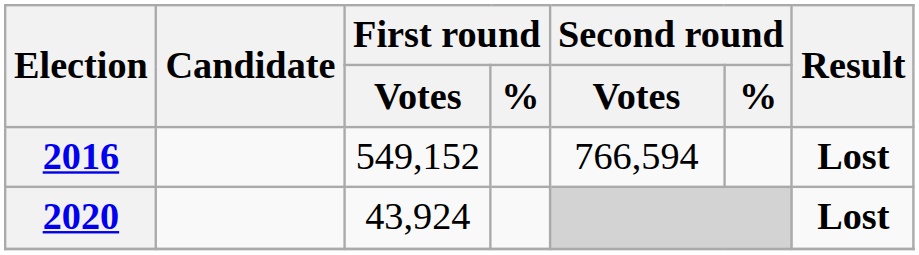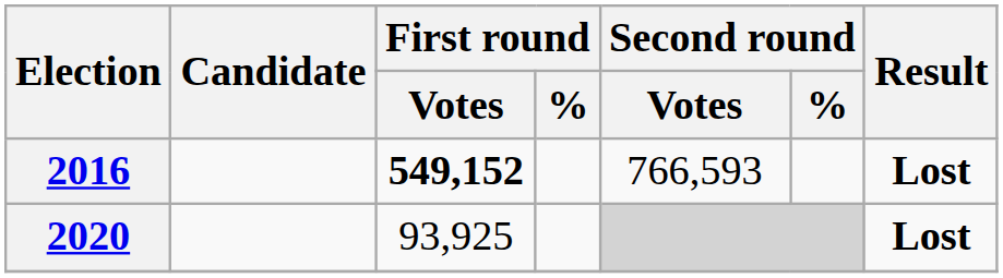 <table class=wikitable style=text-align:center>
 <tr>
 <th rowspan="2"><strong>Election</strong></th>
 <th rowspan="2">Candidate</th>
 <th colspan="2" scope="col">First round</th>
 <th colspan="2">Second round</th>
 <th rowspan="2">Result</th>
 </tr>
 <tr>
 <th><strong>Votes</strong></th>
 <th><strong>%</strong></th>
 <th><strong>Votes</strong></th>
 <th><strong>%</strong></th>
 </tr>
 <tr>
 <th><a href='#'>2016</a></th>
 <td></td>
-<td>549,152</td>
+<td><strong>549,152</strong></td>
 <td></td>
-<td>766,594</td>
+<td>766,593</td>
 <td></td>
 <td><strong>Lost</strong> </td>
 </tr>
 <tr>
 <th><a href='#'>2020</a></th>
 <td></td>
-<td>43,924</td>
+<td>93,925</td>
 <td></td>
 <td bgcolor=lightgrey colspan=2></td>
 <td><strong>Lost</strong> </td>
 </tr>
 <tr>
 </tr>
 </table>
